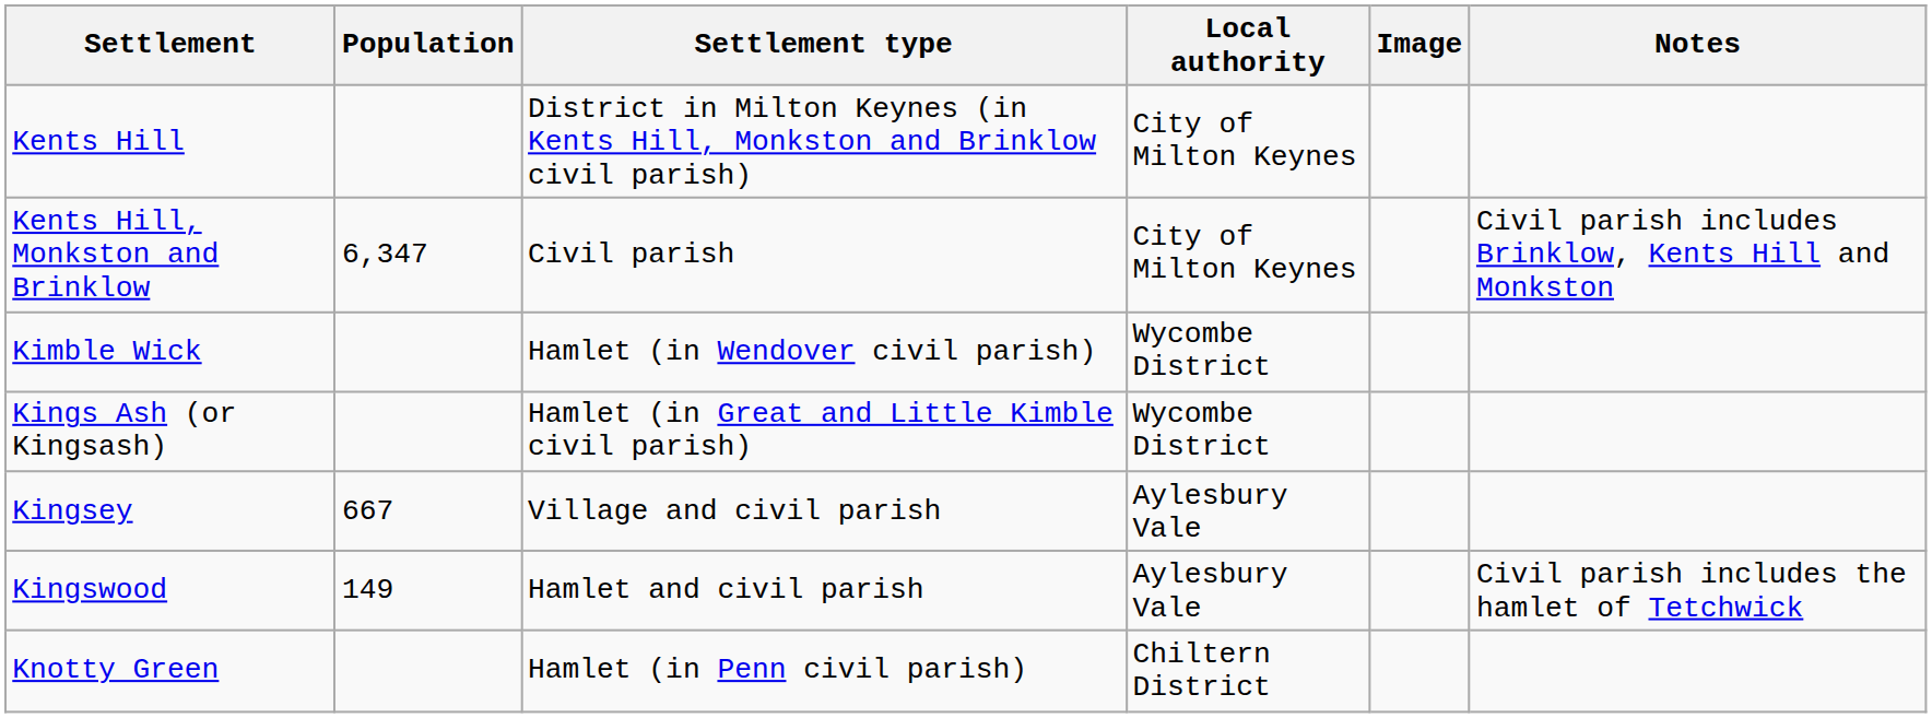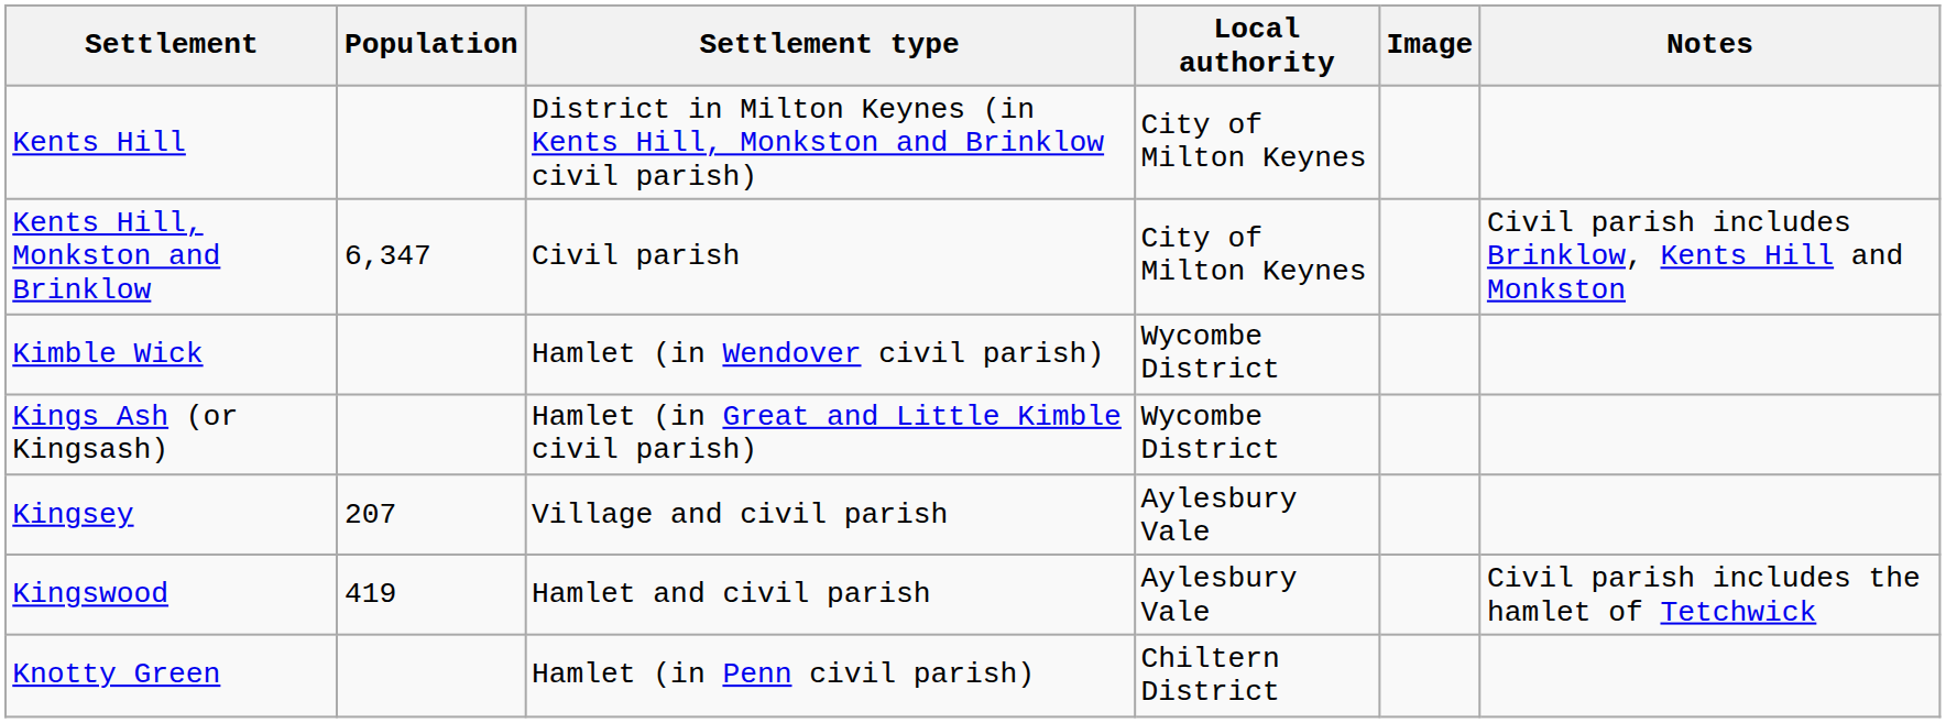 <table class="wikitable sortable">
 <tr>
 <th style="font-weight: bold;">Settlement</th>
 <th style="font-weight: bold;">Population</th>
 <th style="font-weight: bold;">Settlement type</th>
 <th style="font-weight: bold;">Local authority</th>
 <th style="font-weight: bold;">Image</th>
 <th style="font-weight: bold;">Notes</th>
 </tr>
 <tr>
 <td><a href='#'>Kents Hill</a></td>
 <td></td>
 <td>District in Milton Keynes (in <a href='#'>Kents Hill, Monkston and Brinklow</a> civil parish)</td>
 <td>City of Milton Keynes</td>
 <td></td>
 <td></td>
 </tr>
 <tr>
 <td><a href='#'>Kents Hill, Monkston and Brinklow</a></td>
 <td>6,347</td>
 <td>Civil parish</td>
 <td>City of Milton Keynes</td>
 <td></td>
 <td>Civil parish includes <a href='#'>Brinklow</a>, <a href='#'>Kents Hill</a> and <a href='#'>Monkston</a></td>
 </tr>
 <tr>
 <td><a href='#'>Kimble Wick</a></td>
 <td></td>
 <td>Hamlet (in <a href='#'>Wendover</a> civil parish)</td>
 <td>Wycombe District</td>
 <td></td>
 <td></td>
 </tr>
 <tr>
 <td><a href='#'>Kings Ash</a> (or Kingsash)</td>
 <td></td>
 <td>Hamlet (in <a href='#'>Great and Little Kimble</a> civil parish)</td>
 <td>Wycombe District</td>
 <td></td>
 <td></td>
 </tr>
 <tr>
 <td><a href='#'>Kingsey</a></td>
-<td>667</td>
+<td>207</td>
 <td>Village and civil parish</td>
 <td>Aylesbury Vale</td>
 <td></td>
 <td></td>
 </tr>
 <tr>
 <td><a href='#'>Kingswood</a></td>
-<td>149</td>
+<td>419</td>
 <td>Hamlet and civil parish</td>
 <td>Aylesbury Vale</td>
 <td></td>
 <td>Civil parish includes the hamlet of <a href='#'>Tetchwick</a></td>
 </tr>
 <tr>
 <td><a href='#'>Knotty Green</a></td>
 <td></td>
 <td>Hamlet (in <a href='#'>Penn</a> civil parish)</td>
 <td>Chiltern District</td>
 <td></td>
 <td></td>
 </tr>
 </table>
